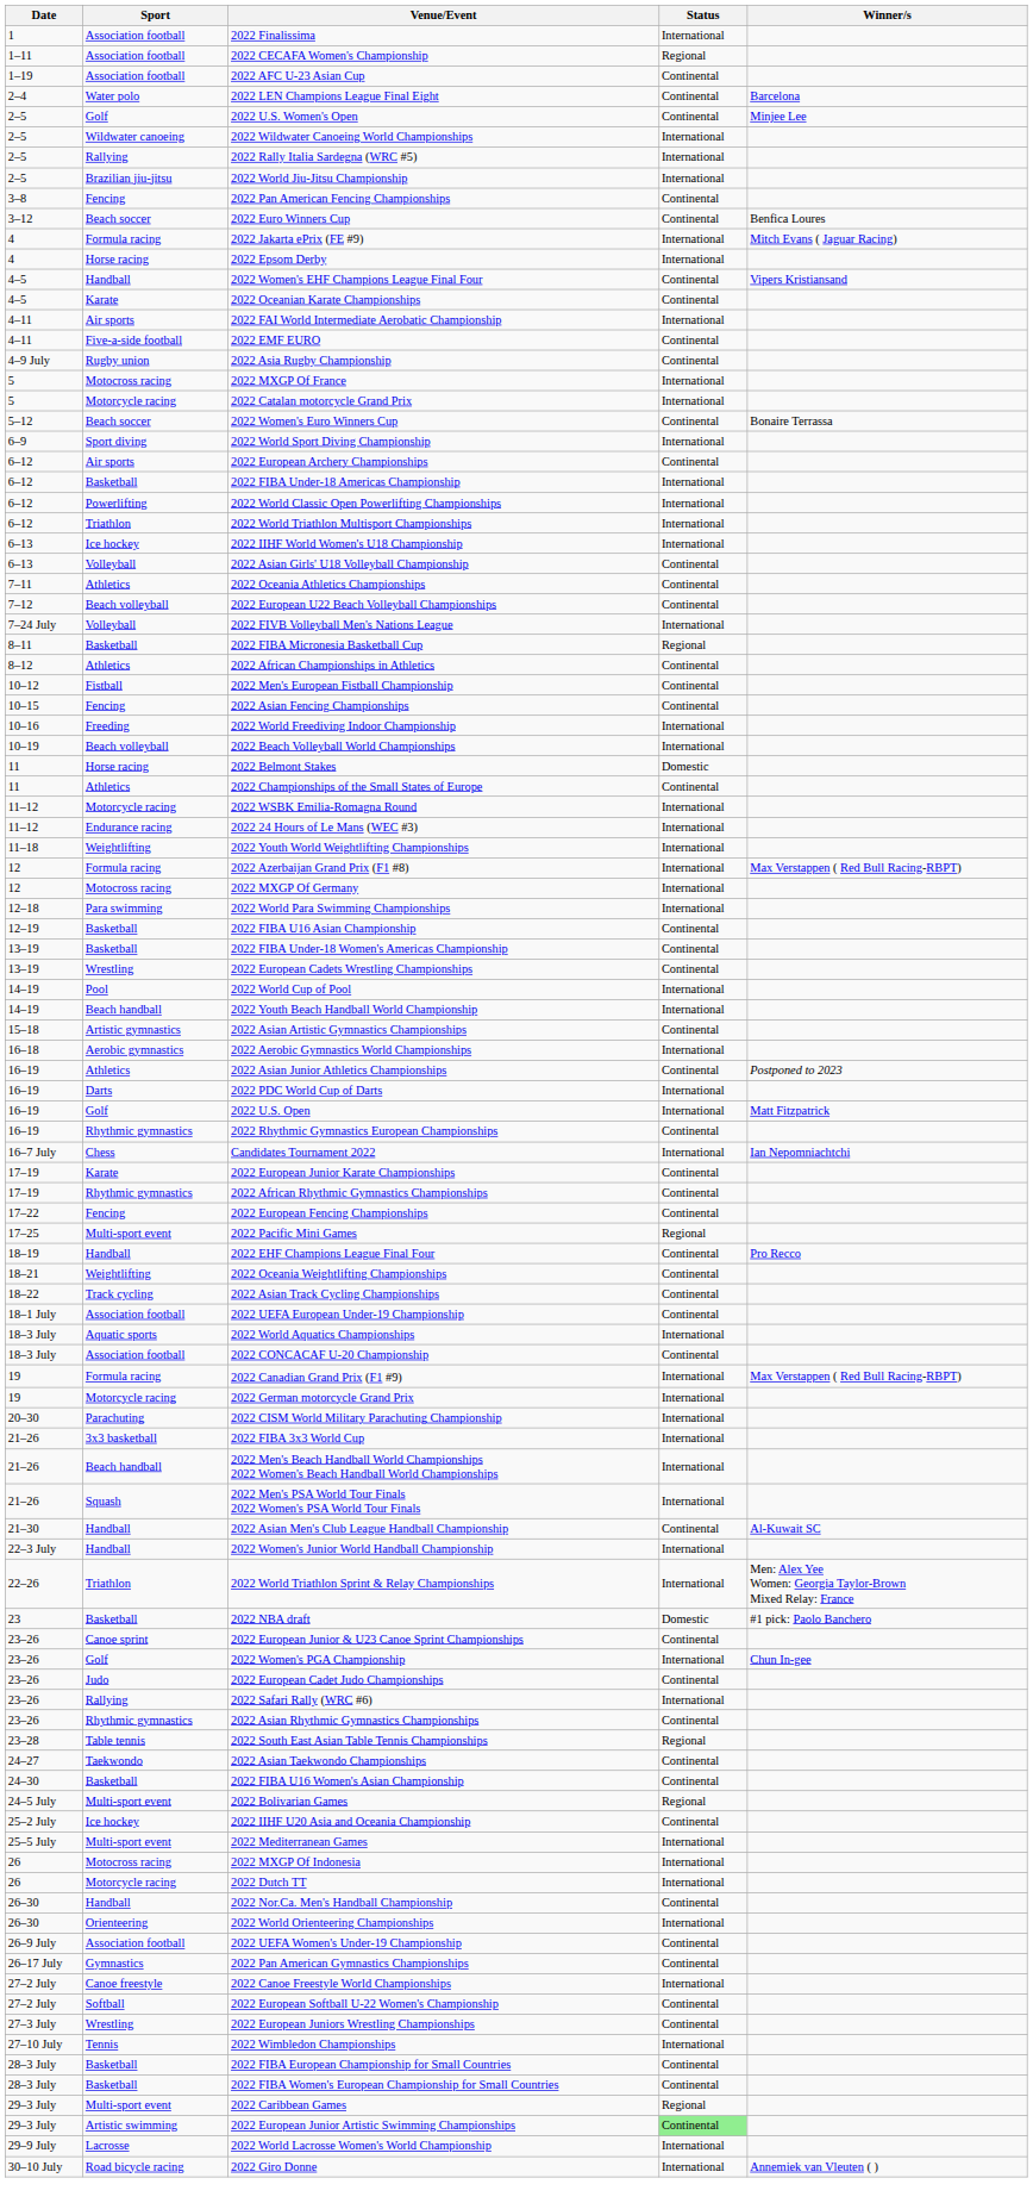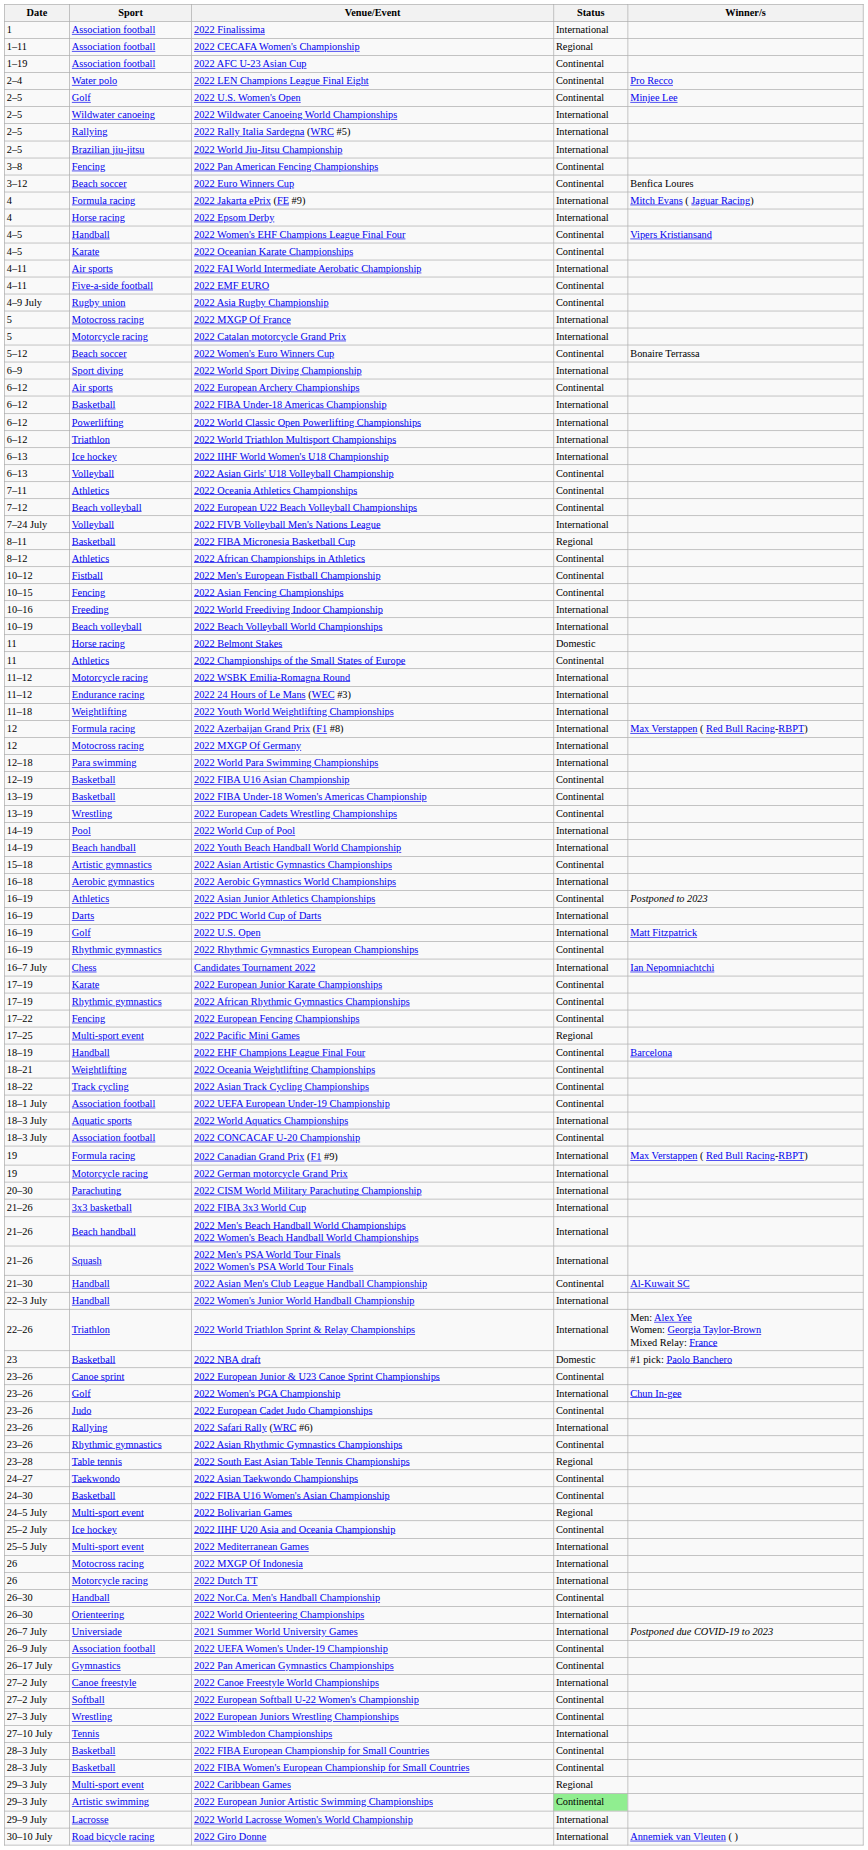 <table class="wikitable source" style="font-size:95%; width: 100%">
 <tr>
 <th>Date</th>
 <th>Sport</th>
 <th>Venue/Event</th>
 <th>Status</th>
 <th>Winner/s</th>
 </tr>
 <tr>
 <td>1</td>
 <td><a href='#'>Association football</a></td>
 <td> <a href='#'>2022 Finalissima</a></td>
 <td>International</td>
 <td></td>
 </tr>
 <tr>
 <td>1–11</td>
 <td><a href='#'>Association football</a></td>
 <td> <a href='#'>2022 CECAFA Women's Championship</a></td>
 <td>Regional</td>
 <td></td>
 </tr>
 <tr>
 <td>1–19</td>
 <td><a href='#'>Association football</a></td>
 <td> <a href='#'>2022 AFC U-23 Asian Cup</a></td>
 <td>Continental</td>
 <td></td>
 </tr>
 <tr>
 <td>2–4</td>
 <td><a href='#'>Water polo</a></td>
 <td> <a href='#'>2022 LEN Champions League Final Eight</a></td>
 <td>Continental</td>
-<td> <a href='#'>Barcelona</a></td>
+<td> <a href='#'>Pro Recco</a></td>
 </tr>
 <tr>
 <td>2–5</td>
 <td><a href='#'>Golf</a></td>
 <td> <a href='#'>2022 U.S. Women's Open</a></td>
 <td>Continental</td>
 <td> <a href='#'>Minjee Lee</a></td>
 </tr>
 <tr>
 <td>2–5</td>
 <td><a href='#'>Wildwater canoeing</a></td>
 <td> <a href='#'>2022 Wildwater Canoeing World Championships</a></td>
 <td>International</td>
 <td></td>
 </tr>
 <tr>
 <td>2–5</td>
 <td><a href='#'>Rallying</a></td>
 <td> <a href='#'>2022 Rally Italia Sardegna</a> (<a href='#'>WRC</a> #5)</td>
 <td>International</td>
 <td></td>
 </tr>
 <tr>
 <td>2–5</td>
 <td><a href='#'>Brazilian jiu-jitsu</a></td>
 <td> <a href='#'>2022 World Jiu-Jitsu Championship</a></td>
 <td>International</td>
 <td></td>
 </tr>
 <tr>
 <td>3–8</td>
 <td><a href='#'>Fencing</a></td>
 <td> <a href='#'>2022 Pan American Fencing Championships</a></td>
 <td>Continental</td>
 <td></td>
 </tr>
 <tr>
 <td>3–12</td>
 <td><a href='#'>Beach soccer</a></td>
 <td> <a href='#'>2022 Euro Winners Cup</a></td>
 <td>Continental</td>
 <td> Benfica Loures</td>
 </tr>
 <tr>
 <td>4</td>
 <td><a href='#'>Formula racing</a></td>
 <td> <a href='#'>2022 Jakarta ePrix</a> (<a href='#'>FE</a> #9)</td>
 <td>International</td>
 <td> <a href='#'>Mitch Evans</a> ( <a href='#'>Jaguar Racing</a>)</td>
 </tr>
 <tr>
 <td>4</td>
 <td><a href='#'>Horse racing</a></td>
 <td> <a href='#'>2022 Epsom Derby</a></td>
 <td>International</td>
 <td></td>
 </tr>
 <tr>
 <td>4–5</td>
 <td><a href='#'>Handball</a></td>
 <td> <a href='#'>2022 Women's EHF Champions League Final Four</a></td>
 <td>Continental</td>
 <td> <a href='#'>Vipers Kristiansand</a></td>
 </tr>
 <tr>
 <td>4–5</td>
 <td><a href='#'>Karate</a></td>
 <td> <a href='#'>2022 Oceanian Karate Championships</a></td>
 <td>Continental</td>
 <td></td>
 </tr>
 <tr>
 <td>4–11</td>
 <td><a href='#'>Air sports</a></td>
 <td> <a href='#'>2022 FAI World Intermediate Aerobatic Championship</a></td>
 <td>International</td>
 <td></td>
 </tr>
 <tr>
 <td>4–11</td>
 <td><a href='#'>Five-a-side football</a></td>
 <td> <a href='#'>2022 EMF EURO</a></td>
 <td>Continental</td>
 <td></td>
 </tr>
 <tr>
 <td>4–9 July</td>
 <td><a href='#'>Rugby union</a></td>
 <td> <a href='#'>2022 Asia Rugby Championship</a></td>
 <td>Continental</td>
 <td></td>
 </tr>
 <tr>
 <td>5</td>
 <td><a href='#'>Motocross racing</a></td>
 <td> <a href='#'>2022 MXGP Of France</a></td>
 <td>International</td>
 <td></td>
 </tr>
 <tr>
 <td>5</td>
 <td><a href='#'>Motorcycle racing</a></td>
 <td> <a href='#'>2022 Catalan motorcycle Grand Prix</a></td>
 <td>International</td>
 <td></td>
 </tr>
 <tr>
 <td>5–12</td>
 <td><a href='#'>Beach soccer</a></td>
 <td> <a href='#'>2022 Women's Euro Winners Cup</a></td>
 <td>Continental</td>
 <td> Bonaire Terrassa</td>
 </tr>
 <tr>
 <td>6–9</td>
 <td><a href='#'>Sport diving</a></td>
 <td> <a href='#'>2022 World Sport Diving Championship</a></td>
 <td>International</td>
 <td></td>
 </tr>
 <tr>
 <td>6–12</td>
 <td><a href='#'>Air sports</a></td>
 <td> <a href='#'>2022 European Archery Championships</a></td>
 <td>Continental</td>
 <td></td>
 </tr>
 <tr>
 <td>6–12</td>
 <td><a href='#'>Basketball</a></td>
 <td> <a href='#'>2022 FIBA Under-18 Americas Championship</a></td>
 <td>International</td>
 <td></td>
 </tr>
 <tr>
 <td>6–12</td>
 <td><a href='#'>Powerlifting</a></td>
 <td> <a href='#'>2022 World Classic Open Powerlifting Championships</a></td>
 <td>International</td>
 <td></td>
 </tr>
 <tr>
 <td>6–12</td>
 <td><a href='#'>Triathlon</a></td>
 <td> <a href='#'>2022 World Triathlon Multisport Championships</a></td>
 <td>International</td>
 <td></td>
 </tr>
 <tr>
 <td>6–13</td>
 <td><a href='#'>Ice hockey</a></td>
 <td> <a href='#'>2022 IIHF World Women's U18 Championship</a></td>
 <td>International</td>
 <td></td>
 </tr>
 <tr>
 <td>6–13</td>
 <td><a href='#'>Volleyball</a></td>
 <td> <a href='#'>2022 Asian Girls' U18 Volleyball Championship</a></td>
 <td>Continental</td>
 <td></td>
 </tr>
 <tr>
 <td>7–11</td>
 <td><a href='#'>Athletics</a></td>
 <td> <a href='#'>2022 Oceania Athletics Championships</a></td>
 <td>Continental</td>
 <td></td>
 </tr>
 <tr>
 <td>7–12</td>
 <td><a href='#'>Beach volleyball</a></td>
 <td> <a href='#'>2022 European U22 Beach Volleyball Championships</a></td>
 <td>Continental</td>
 <td></td>
 </tr>
 <tr>
 <td>7–24 July</td>
 <td><a href='#'>Volleyball</a></td>
 <td> <a href='#'>2022 FIVB Volleyball Men's Nations League</a></td>
 <td>International</td>
 <td></td>
 </tr>
 <tr>
 <td>8–11</td>
 <td><a href='#'>Basketball</a></td>
 <td> <a href='#'>2022 FIBA Micronesia Basketball Cup</a></td>
 <td>Regional</td>
 <td></td>
 </tr>
 <tr>
 <td>8–12</td>
 <td><a href='#'>Athletics</a></td>
 <td> <a href='#'>2022 African Championships in Athletics</a></td>
 <td>Continental</td>
 <td></td>
 </tr>
 <tr>
 <td>10–12</td>
 <td><a href='#'>Fistball</a></td>
 <td> <a href='#'>2022 Men's European Fistball Championship</a></td>
 <td>Continental</td>
 <td></td>
 </tr>
 <tr>
 <td>10–15</td>
 <td><a href='#'>Fencing</a></td>
 <td> <a href='#'>2022 Asian Fencing Championships</a></td>
 <td>Continental</td>
 <td></td>
 </tr>
 <tr>
 <td>10–16</td>
 <td><a href='#'>Freeding</a></td>
 <td> <a href='#'>2022 World Freediving Indoor Championship</a></td>
 <td>International</td>
 <td></td>
 </tr>
 <tr>
 <td>10–19</td>
 <td><a href='#'>Beach volleyball</a></td>
 <td> <a href='#'>2022 Beach Volleyball World Championships</a></td>
 <td>International</td>
 <td></td>
 </tr>
 <tr>
 <td>11</td>
 <td><a href='#'>Horse racing</a></td>
 <td> <a href='#'>2022 Belmont Stakes</a></td>
 <td>Domestic</td>
 <td></td>
 </tr>
 <tr>
 <td>11</td>
 <td><a href='#'>Athletics</a></td>
 <td> <a href='#'>2022 Championships of the Small States of Europe</a></td>
 <td>Continental</td>
 <td></td>
 </tr>
 <tr>
 <td>11–12</td>
 <td><a href='#'>Motorcycle racing</a></td>
 <td> <a href='#'>2022 WSBK Emilia-Romagna Round</a></td>
 <td>International</td>
 <td></td>
 </tr>
 <tr>
 <td>11–12</td>
 <td><a href='#'>Endurance racing</a></td>
 <td> <a href='#'>2022 24 Hours of Le Mans</a> (<a href='#'>WEC</a> #3)</td>
 <td>International</td>
 <td></td>
 </tr>
 <tr>
 <td>11–18</td>
 <td><a href='#'>Weightlifting</a></td>
 <td> <a href='#'>2022 Youth World Weightlifting Championships</a></td>
 <td>International</td>
 <td></td>
 </tr>
 <tr>
 <td>12</td>
 <td><a href='#'>Formula racing</a></td>
 <td> <a href='#'>2022 Azerbaijan Grand Prix</a> (<a href='#'>F1</a> #8)</td>
 <td>International</td>
 <td> <a href='#'>Max Verstappen</a> ( <a href='#'>Red Bull Racing</a>-<a href='#'>RBPT</a>)</td>
 </tr>
 <tr>
 <td>12</td>
 <td><a href='#'>Motocross racing</a></td>
 <td> <a href='#'>2022 MXGP Of Germany</a></td>
 <td>International</td>
 <td></td>
 </tr>
 <tr>
 <td>12–18</td>
 <td><a href='#'>Para swimming</a></td>
 <td> <a href='#'>2022 World Para Swimming Championships</a></td>
 <td>International</td>
 <td></td>
 </tr>
 <tr>
 <td>12–19</td>
 <td><a href='#'>Basketball</a></td>
 <td> <a href='#'>2022 FIBA U16 Asian Championship</a></td>
 <td>Continental</td>
 <td></td>
 </tr>
 <tr>
 <td>13–19</td>
 <td><a href='#'>Basketball</a></td>
 <td> <a href='#'>2022 FIBA Under-18 Women's Americas Championship</a></td>
 <td>Continental</td>
 <td></td>
 </tr>
 <tr>
 <td>13–19</td>
 <td><a href='#'>Wrestling</a></td>
 <td> <a href='#'>2022 European Cadets Wrestling Championships</a></td>
 <td>Continental</td>
 <td></td>
 </tr>
 <tr>
 <td>14–19</td>
 <td><a href='#'>Pool</a></td>
 <td> <a href='#'>2022 World Cup of Pool</a></td>
 <td>International</td>
 <td></td>
 </tr>
 <tr>
 <td>14–19</td>
 <td><a href='#'>Beach handball</a></td>
 <td> <a href='#'>2022 Youth Beach Handball World Championship</a></td>
 <td>International</td>
 <td></td>
 </tr>
 <tr>
 <td>15–18</td>
 <td><a href='#'>Artistic gymnastics</a></td>
 <td> <a href='#'>2022 Asian Artistic Gymnastics Championships</a></td>
 <td>Continental</td>
 <td></td>
 </tr>
 <tr>
 <td>16–18</td>
 <td><a href='#'>Aerobic gymnastics</a></td>
 <td> <a href='#'>2022 Aerobic Gymnastics World Championships</a></td>
 <td>International</td>
 <td></td>
 </tr>
 <tr>
 <td>16–19</td>
 <td><a href='#'>Athletics</a></td>
 <td> <a href='#'>2022 Asian Junior Athletics Championships</a></td>
 <td>Continental</td>
 <td><em>Postponed to 2023</em></td>
 </tr>
 <tr>
 <td>16–19</td>
 <td><a href='#'>Darts</a></td>
 <td> <a href='#'>2022 PDC World Cup of Darts</a></td>
 <td>International</td>
 <td></td>
 </tr>
 <tr>
 <td>16–19</td>
 <td><a href='#'>Golf</a></td>
 <td> <a href='#'>2022 U.S. Open</a></td>
 <td>International</td>
 <td> <a href='#'>Matt Fitzpatrick</a></td>
 </tr>
 <tr>
 <td>16–19</td>
 <td><a href='#'>Rhythmic gymnastics</a></td>
 <td> <a href='#'>2022 Rhythmic Gymnastics European Championships</a></td>
 <td>Continental</td>
 <td></td>
 </tr>
 <tr>
 <td>16–7 July</td>
 <td><a href='#'>Chess</a></td>
 <td> <a href='#'>Candidates Tournament 2022</a></td>
 <td>International</td>
 <td> <a href='#'>Ian Nepomniachtchi</a></td>
 </tr>
 <tr>
 <td>17–19</td>
 <td><a href='#'>Karate</a></td>
 <td> <a href='#'>2022 European Junior Karate Championships</a></td>
 <td>Continental</td>
 <td></td>
 </tr>
 <tr>
 <td>17–19</td>
 <td><a href='#'>Rhythmic gymnastics</a></td>
 <td> <a href='#'>2022 African Rhythmic Gymnastics Championships</a></td>
 <td>Continental</td>
 <td></td>
 </tr>
 <tr>
 <td>17–22</td>
 <td><a href='#'>Fencing</a></td>
 <td> <a href='#'>2022 European Fencing Championships</a></td>
 <td>Continental</td>
 <td></td>
 </tr>
 <tr>
 <td>17–25</td>
 <td><a href='#'>Multi-sport event</a></td>
 <td> <a href='#'>2022 Pacific Mini Games</a></td>
 <td>Regional</td>
 <td></td>
 </tr>
 <tr>
 <td>18–19</td>
 <td><a href='#'>Handball</a></td>
 <td> <a href='#'>2022 EHF Champions League Final Four</a></td>
 <td>Continental</td>
-<td> <a href='#'>Pro Recco</a></td>
+<td> <a href='#'>Barcelona</a></td>
 </tr>
 <tr>
 <td>18–21</td>
 <td><a href='#'>Weightlifting</a></td>
 <td> <a href='#'>2022 Oceania Weightlifting Championships</a></td>
 <td>Continental</td>
 <td></td>
 </tr>
 <tr>
 <td>18–22</td>
 <td><a href='#'>Track cycling</a></td>
 <td> <a href='#'>2022 Asian Track Cycling Championships</a></td>
 <td>Continental</td>
 <td></td>
 </tr>
 <tr>
 <td>18–1 July</td>
 <td><a href='#'>Association football</a></td>
 <td> <a href='#'>2022 UEFA European Under-19 Championship</a></td>
 <td>Continental</td>
 <td></td>
 </tr>
 <tr>
 <td>18–3 July</td>
 <td><a href='#'>Aquatic sports</a></td>
 <td> <a href='#'>2022 World Aquatics Championships</a></td>
 <td>International</td>
 <td></td>
 </tr>
 <tr>
 <td>18–3 July</td>
 <td><a href='#'>Association football</a></td>
 <td> <a href='#'>2022 CONCACAF U-20 Championship</a></td>
 <td>Continental</td>
 <td></td>
 </tr>
 <tr>
 <td>19</td>
 <td><a href='#'>Formula racing</a></td>
 <td> <a href='#'>2022 Canadian Grand Prix</a> (<a href='#'>F1</a> #9)<sup></sup></td>
 <td>International</td>
 <td> <a href='#'>Max Verstappen</a> ( <a href='#'>Red Bull Racing</a>-<a href='#'>RBPT</a>)</td>
 </tr>
 <tr>
 <td>19</td>
 <td><a href='#'>Motorcycle racing</a></td>
 <td> <a href='#'>2022 German motorcycle Grand Prix</a></td>
 <td>International</td>
 <td></td>
 </tr>
 <tr>
 <td>20–30</td>
 <td><a href='#'>Parachuting</a></td>
 <td> <a href='#'>2022 CISM World Military Parachuting Championship</a></td>
 <td>International</td>
 <td></td>
 </tr>
 <tr>
 <td>21–26</td>
 <td><a href='#'>3x3 basketball</a></td>
 <td> <a href='#'>2022 FIBA 3x3 World Cup</a></td>
 <td>International</td>
 <td></td>
 </tr>
 <tr>
 <td>21–26</td>
 <td><a href='#'>Beach handball</a></td>
 <td> <a href='#'>2022 Men's Beach Handball World Championships</a><br> <a href='#'>2022 Women's Beach Handball World Championships</a></td>
 <td>International</td>
 <td></td>
 </tr>
 <tr>
 <td>21–26</td>
 <td><a href='#'>Squash</a></td>
 <td> <a href='#'>2022 Men's PSA World Tour Finals</a><br> <a href='#'>2022 Women's PSA World Tour Finals</a></td>
 <td>International</td>
 <td></td>
 </tr>
 <tr>
 <td>21–30</td>
 <td><a href='#'>Handball</a></td>
 <td> <a href='#'>2022 Asian Men's Club League Handball Championship</a></td>
 <td>Continental</td>
 <td> <a href='#'>Al-Kuwait SC</a></td>
 </tr>
 <tr>
 <td>22–3 July</td>
 <td><a href='#'>Handball</a></td>
 <td> <a href='#'>2022 Women's Junior World Handball Championship</a></td>
 <td>International</td>
 <td></td>
 </tr>
 <tr>
 <td>22–26</td>
 <td><a href='#'>Triathlon</a></td>
 <td> <a href='#'>2022 World Triathlon Sprint & Relay Championships</a></td>
 <td>International</td>
 <td>Men:   <a href='#'>Alex Yee</a> <br>Women:  <a href='#'>Georgia Taylor-Brown</a><br>Mixed Relay: <a href='#'>France</a></td>
 </tr>
 <tr>
 <td>23</td>
 <td><a href='#'>Basketball</a></td>
 <td> <a href='#'>2022 NBA draft</a></td>
 <td>Domestic</td>
 <td>#1 pick:  <a href='#'>Paolo Banchero</a></td>
 </tr>
 <tr>
 <td>23–26</td>
 <td><a href='#'>Canoe sprint</a></td>
 <td> <a href='#'>2022 European Junior & U23 Canoe Sprint Championships</a></td>
 <td>Continental</td>
 <td></td>
 </tr>
 <tr>
 <td>23–26</td>
 <td><a href='#'>Golf</a></td>
 <td> <a href='#'>2022 Women's PGA Championship</a></td>
 <td>International</td>
 <td> <a href='#'>Chun In-gee</a></td>
 </tr>
 <tr>
 <td>23–26</td>
 <td><a href='#'>Judo</a></td>
 <td> <a href='#'>2022 European Cadet Judo Championships</a></td>
 <td>Continental</td>
 <td></td>
 </tr>
 <tr>
 <td>23–26</td>
 <td><a href='#'>Rallying</a></td>
 <td> <a href='#'>2022 Safari Rally</a> (<a href='#'>WRC</a> #6)</td>
 <td>International</td>
 <td></td>
 </tr>
 <tr>
 <td>23–26</td>
 <td><a href='#'>Rhythmic gymnastics</a></td>
 <td> <a href='#'>2022 Asian Rhythmic Gymnastics Championships</a></td>
 <td>Continental</td>
 <td></td>
 </tr>
 <tr>
 <td>23–28</td>
 <td><a href='#'>Table tennis</a></td>
 <td> <a href='#'>2022 South East Asian Table Tennis Championships</a></td>
 <td>Regional</td>
 <td></td>
 </tr>
 <tr>
 <td>24–27</td>
 <td><a href='#'>Taekwondo</a></td>
 <td> <a href='#'>2022 Asian Taekwondo Championships</a></td>
 <td>Continental</td>
 <td></td>
 </tr>
 <tr>
 <td>24–30</td>
 <td><a href='#'>Basketball</a></td>
 <td> <a href='#'>2022 FIBA U16 Women's Asian Championship</a></td>
 <td>Continental</td>
 <td></td>
 </tr>
 <tr>
 <td>24–5 July</td>
 <td><a href='#'>Multi-sport event</a></td>
 <td> <a href='#'>2022 Bolivarian Games</a></td>
 <td>Regional</td>
 <td></td>
 </tr>
 <tr>
 <td>25–2 July</td>
 <td><a href='#'>Ice hockey</a></td>
 <td> <a href='#'>2022 IIHF U20 Asia and Oceania Championship</a></td>
 <td>Continental</td>
 <td></td>
 </tr>
 <tr>
 <td>25–5 July</td>
 <td><a href='#'>Multi-sport event</a></td>
 <td> <a href='#'>2022 Mediterranean Games</a></td>
 <td>International</td>
 <td></td>
 </tr>
 <tr>
 <td>26</td>
 <td><a href='#'>Motocross racing</a></td>
 <td> <a href='#'>2022 MXGP Of Indonesia</a></td>
 <td>International</td>
 <td></td>
 </tr>
 <tr>
 <td>26</td>
 <td><a href='#'>Motorcycle racing</a></td>
 <td> <a href='#'>2022 Dutch TT</a></td>
 <td>International</td>
 <td></td>
 </tr>
 <tr>
 <td>26–30</td>
 <td><a href='#'>Handball</a></td>
 <td> <a href='#'>2022 Nor.Ca. Men's Handball Championship</a></td>
 <td>Continental</td>
 <td></td>
 </tr>
 <tr>
 <td>26–30</td>
 <td><a href='#'>Orienteering</a></td>
 <td> <a href='#'>2022 World Orienteering Championships</a></td>
 <td>International</td>
 <td></td>
 </tr>
 <tr>
+<td>26–7 July</td>
+<td><a href='#'>Universiade</a></td>
+<td> <a href='#'>2021 Summer World University Games</a></td>
+<td>International</td>
+<td><em>Postponed due COVID-19 to 2023</em></td>
+</tr>
+<tr>
 <td>26–9 July</td>
 <td><a href='#'>Association football</a></td>
 <td> <a href='#'>2022 UEFA Women's Under-19 Championship</a></td>
 <td>Continental</td>
 <td></td>
 </tr>
 <tr>
 <td>26–17 July</td>
 <td><a href='#'>Gymnastics</a></td>
 <td> <a href='#'>2022 Pan American Gymnastics Championships</a></td>
 <td>Continental</td>
 <td></td>
 </tr>
 <tr>
 <td>27–2 July</td>
 <td><a href='#'>Canoe freestyle</a></td>
 <td> <a href='#'>2022 Canoe Freestyle World Championships</a></td>
 <td>International</td>
 <td></td>
 </tr>
 <tr>
 <td>27–2 July</td>
 <td><a href='#'>Softball</a></td>
 <td> <a href='#'>2022 European Softball U-22 Women's Championship</a></td>
 <td>Continental</td>
 <td></td>
 </tr>
 <tr>
 <td>27–3 July</td>
 <td><a href='#'>Wrestling</a></td>
 <td> <a href='#'>2022 European Juniors Wrestling Championships</a></td>
 <td>Continental</td>
 <td></td>
 </tr>
 <tr>
 <td>27–10 July</td>
 <td><a href='#'>Tennis</a></td>
 <td> <a href='#'>2022 Wimbledon Championships</a></td>
 <td>International</td>
 <td></td>
 </tr>
 <tr>
 <td>28–3 July</td>
 <td><a href='#'>Basketball</a></td>
 <td> <a href='#'>2022 FIBA European Championship for Small Countries</a></td>
 <td>Continental</td>
 <td></td>
 </tr>
 <tr>
 <td>28–3 July</td>
 <td><a href='#'>Basketball</a></td>
 <td> <a href='#'>2022 FIBA Women's European Championship for Small Countries</a></td>
 <td>Continental</td>
 <td></td>
 </tr>
 <tr>
 <td>29–3 July</td>
 <td><a href='#'>Multi-sport event</a></td>
 <td> <a href='#'>2022 Caribbean Games</a></td>
 <td>Regional</td>
 <td></td>
 </tr>
 <tr>
 <td>29–3 July</td>
 <td><a href='#'>Artistic swimming</a></td>
 <td> <a href='#'>2022 European Junior Artistic Swimming Championships</a></td>
 <td style="background: lightgreen;">Continental</td>
 <td></td>
 </tr>
 <tr>
 <td>29–9 July</td>
 <td><a href='#'>Lacrosse</a></td>
 <td> <a href='#'>2022 World Lacrosse Women's World Championship</a></td>
 <td>International</td>
 <td></td>
 </tr>
 <tr>
 <td>30–10 July</td>
 <td><a href='#'>Road bicycle racing</a></td>
 <td> <a href='#'>2022 Giro Donne</a></td>
 <td>International</td>
 <td> <a href='#'>Annemiek van Vleuten</a> ( )</td>
 </tr>
 </table>
